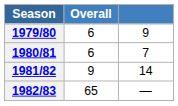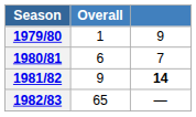 <table class="wikitable" style="font-size:86%; text-align:center; border:grey solid 1px; border-collapse:collapse; background:#ffffff;">
 <tr>
 <th style="background-color:#369; color:white; width:60px;"> Season </th>
 <th style="background-color:#4180be; color:white; width:55px;">Overall</th>
 <th style="background-color:#4180be; color:white; width:55px;"></th>
 </tr>
 <tr>
 <th scope=row align=center><a href='#'>1979/80</a></th>
-<td align=center>6</td>
+<td align=center>1</td>
 <td align=center>9</td>
 </tr>
 <tr>
 <th scope=row align=center><a href='#'>1980/81</a></th>
 <td align=center>6</td>
 <td align=center>7</td>
 </tr>
 <tr>
 <th scope=row align=center><a href='#'>1981/82</a></th>
 <td align=center>9</td>
-<td align=center>14</td>
+<td align=center><strong>14</strong></td>
 </tr>
 <tr>
 <th scope=row align=center><a href='#'>1982/83</a></th>
 <td align=center>65</td>
 <td align=center>—</td>
 </tr>
 </table>
